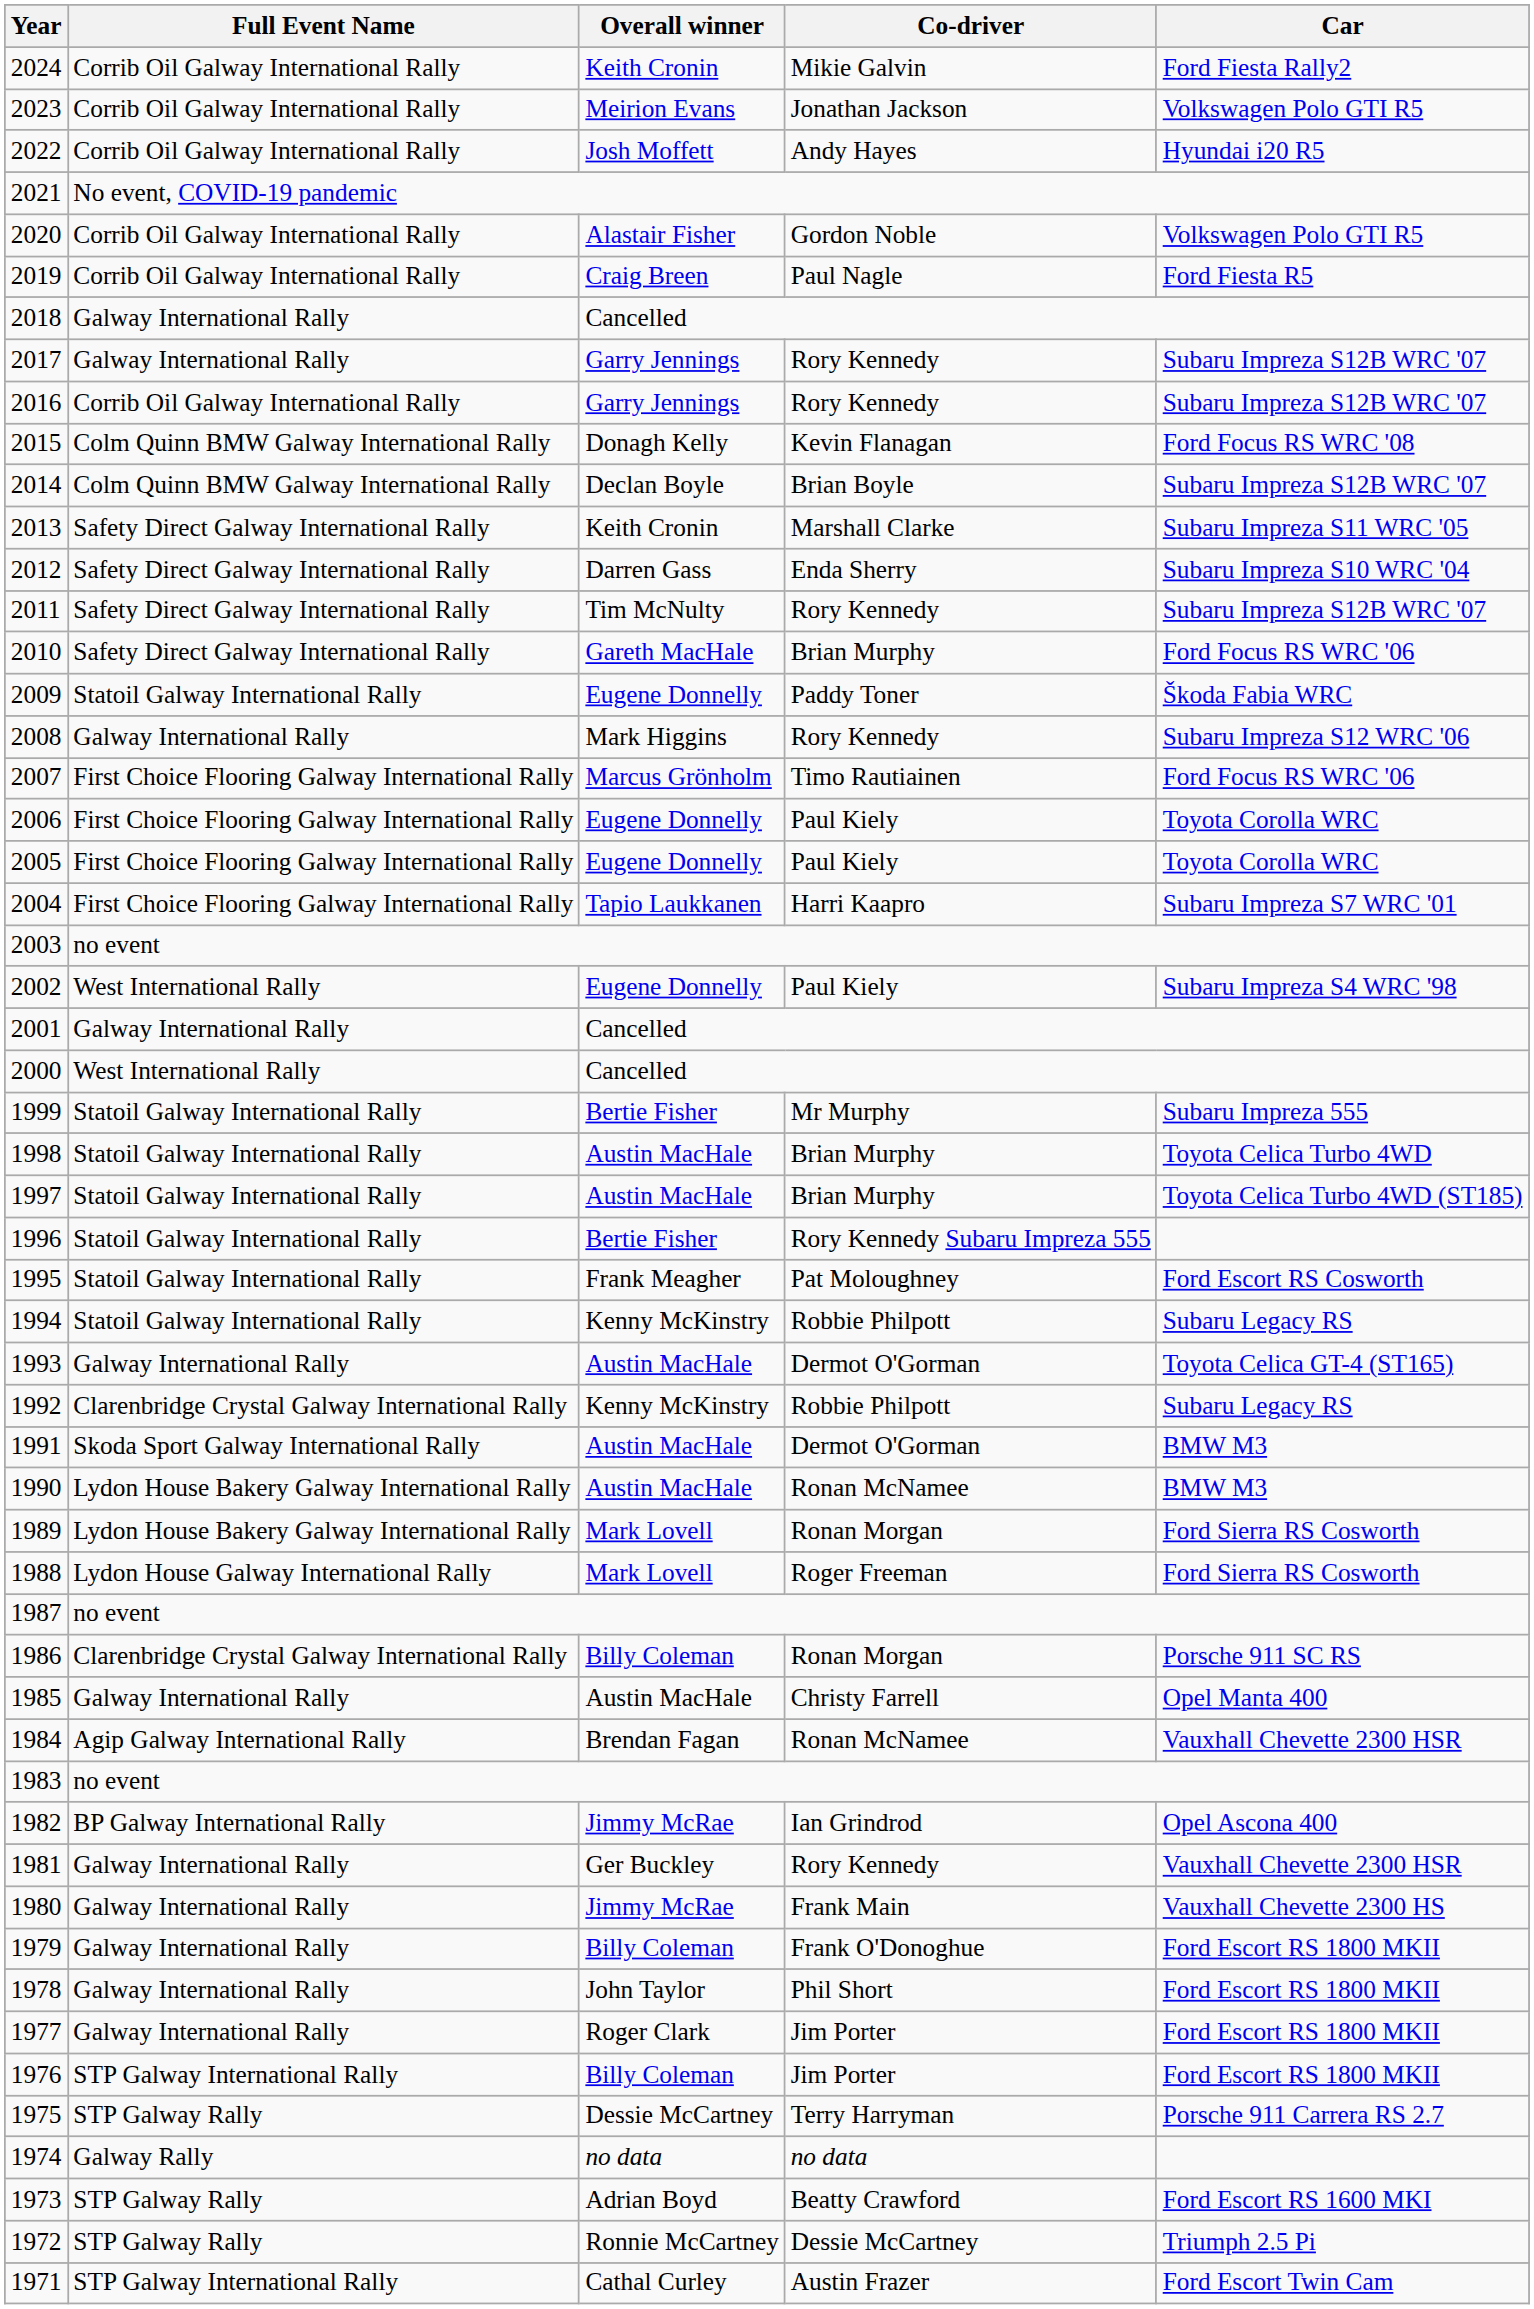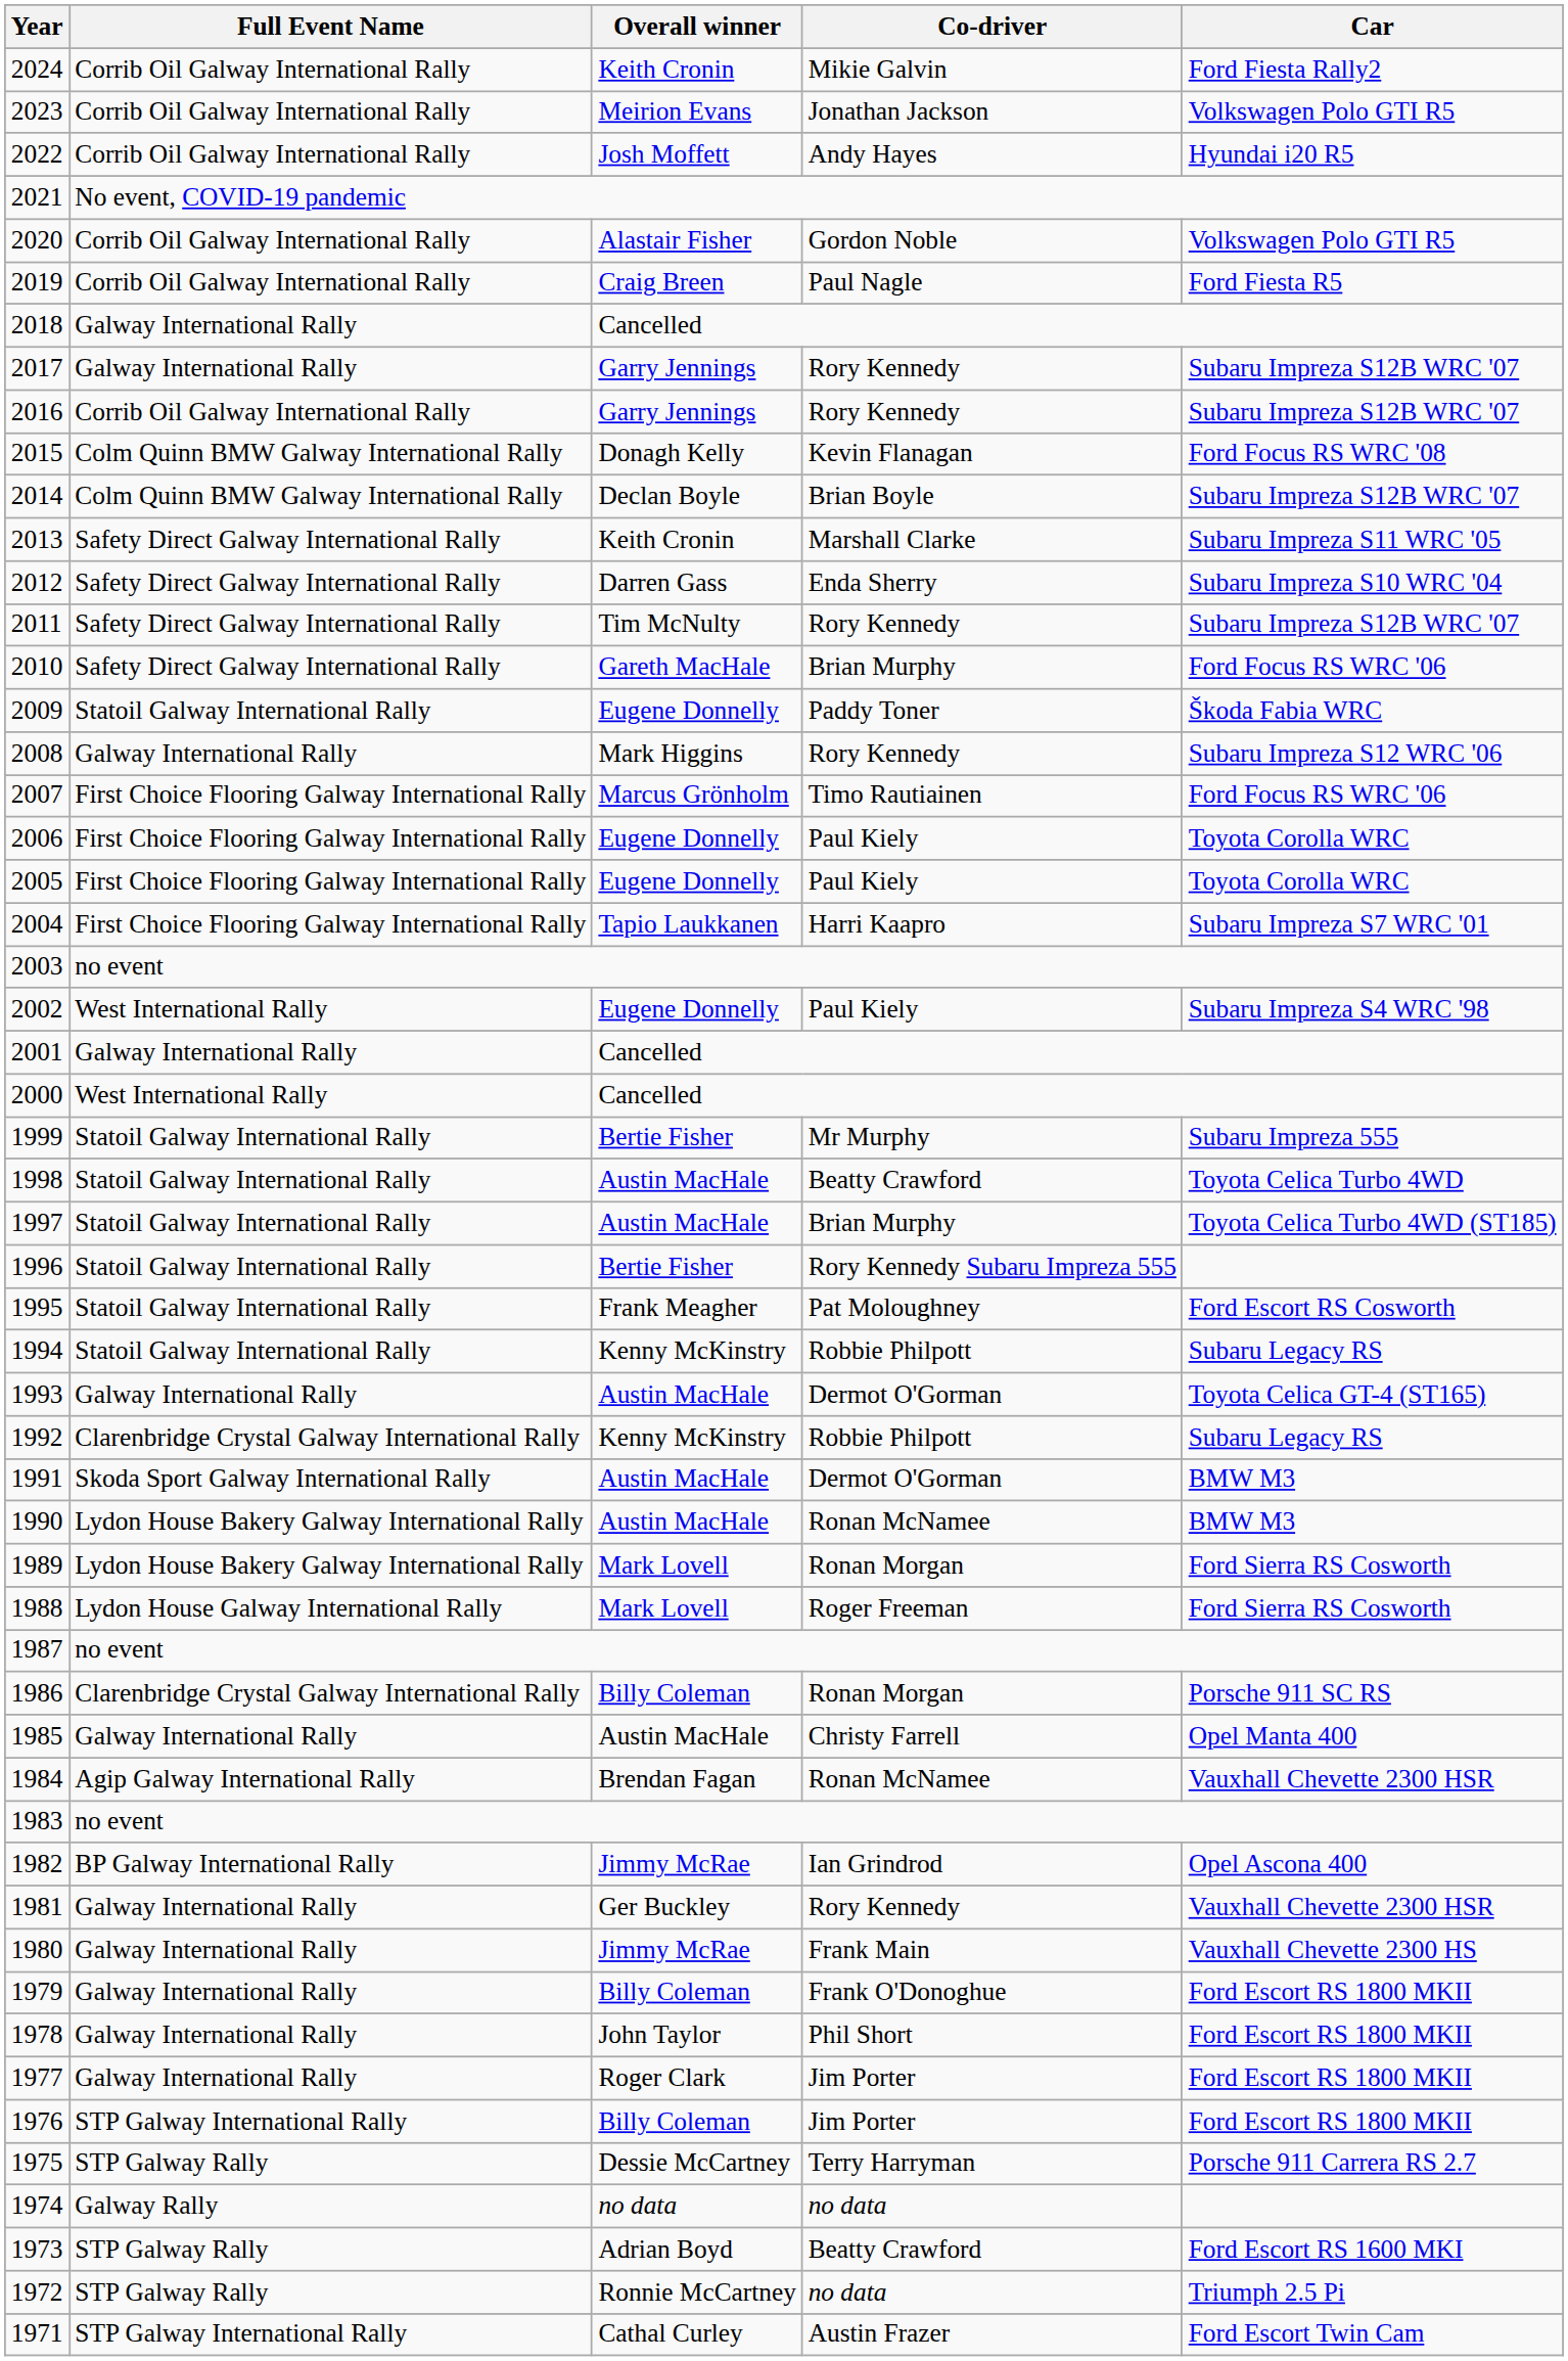 <table class="wikitable" style="font-size:90%;">
 <tr>
 <th>Year</th>
 <th>Full Event Name</th>
 <th>Overall winner</th>
 <th>Co-driver</th>
 <th>Car</th>
 </tr>
 <tr>
 <td>2024</td>
 <td>Corrib Oil Galway International Rally</td>
 <td><a href='#'>Keith Cronin</a></td>
 <td>Mikie Galvin</td>
 <td><a href='#'>Ford Fiesta Rally2</a></td>
 </tr>
 <tr>
 <td>2023</td>
 <td>Corrib Oil Galway International Rally</td>
 <td><a href='#'>Meirion Evans</a></td>
 <td>Jonathan Jackson</td>
 <td><a href='#'>Volkswagen Polo GTI R5</a></td>
 </tr>
 <tr>
 <td>2022</td>
 <td>Corrib Oil Galway International Rally</td>
 <td><a href='#'>Josh Moffett</a></td>
 <td>Andy Hayes</td>
 <td><a href='#'>Hyundai i20 R5</a></td>
 </tr>
 <tr>
 <td>2021</td>
 <td colspan=4>No event, <a href='#'>COVID-19 pandemic</a></td>
 </tr>
 <tr>
 <td>2020</td>
 <td>Corrib Oil Galway International Rally</td>
 <td><a href='#'>Alastair Fisher</a></td>
 <td>Gordon Noble</td>
 <td><a href='#'>Volkswagen Polo GTI R5</a></td>
 </tr>
 <tr>
 <td>2019</td>
 <td>Corrib Oil Galway International Rally</td>
 <td><a href='#'>Craig Breen</a></td>
 <td>Paul Nagle</td>
 <td><a href='#'>Ford Fiesta R5</a></td>
 </tr>
 <tr>
 <td>2018</td>
 <td>Galway International Rally</td>
 <td colspan=3>Cancelled</td>
 </tr>
 <tr>
 <td>2017</td>
 <td>Galway International Rally</td>
 <td><a href='#'>Garry Jennings</a></td>
 <td>Rory Kennedy</td>
 <td><a href='#'>Subaru Impreza S12B WRC '07</a></td>
 </tr>
 <tr>
 <td>2016</td>
 <td>Corrib Oil Galway International Rally</td>
 <td><a href='#'>Garry Jennings</a></td>
 <td>Rory Kennedy</td>
 <td><a href='#'>Subaru Impreza S12B WRC '07</a></td>
 </tr>
 <tr>
 <td>2015</td>
 <td>Colm Quinn BMW Galway International Rally</td>
 <td>Donagh Kelly</td>
 <td>Kevin Flanagan</td>
 <td><a href='#'>Ford Focus RS WRC '08</a></td>
 </tr>
 <tr>
 <td>2014</td>
 <td>Colm Quinn BMW Galway International Rally</td>
 <td>Declan Boyle</td>
 <td>Brian Boyle</td>
 <td><a href='#'>Subaru Impreza S12B WRC '07</a></td>
 </tr>
 <tr>
 <td>2013</td>
 <td>Safety Direct Galway International Rally</td>
 <td>Keith Cronin</td>
 <td>Marshall Clarke</td>
 <td><a href='#'>Subaru Impreza S11 WRC '05</a></td>
 </tr>
 <tr>
 <td>2012</td>
 <td>Safety Direct Galway International Rally</td>
 <td>Darren Gass</td>
 <td>Enda Sherry</td>
 <td><a href='#'>Subaru Impreza S10 WRC '04</a></td>
 </tr>
 <tr>
 <td>2011</td>
 <td>Safety Direct Galway International Rally</td>
 <td>Tim McNulty</td>
 <td>Rory Kennedy</td>
 <td><a href='#'>Subaru Impreza S12B WRC '07</a></td>
 </tr>
 <tr>
 <td>2010</td>
 <td>Safety Direct Galway International Rally</td>
 <td><a href='#'>Gareth MacHale</a></td>
 <td>Brian Murphy</td>
 <td><a href='#'>Ford Focus RS WRC '06</a></td>
 </tr>
 <tr>
 <td>2009</td>
 <td>Statoil Galway International Rally</td>
 <td><a href='#'>Eugene Donnelly</a></td>
 <td>Paddy Toner</td>
 <td><a href='#'>Škoda Fabia WRC</a></td>
 </tr>
 <tr>
 <td>2008</td>
 <td>Galway International Rally</td>
 <td>Mark Higgins</td>
 <td>Rory Kennedy</td>
 <td><a href='#'>Subaru Impreza S12 WRC '06</a></td>
 </tr>
 <tr>
 <td>2007</td>
 <td>First Choice Flooring  Galway International Rally</td>
 <td><a href='#'>Marcus Grönholm</a></td>
 <td>Timo Rautiainen</td>
 <td><a href='#'>Ford Focus RS WRC '06</a></td>
 </tr>
 <tr>
 <td>2006</td>
 <td>First Choice Flooring Galway International Rally</td>
 <td><a href='#'>Eugene Donnelly</a></td>
 <td>Paul Kiely</td>
 <td><a href='#'>Toyota Corolla WRC</a></td>
 </tr>
 <tr>
 <td>2005</td>
 <td>First Choice Flooring Galway International Rally</td>
 <td><a href='#'>Eugene Donnelly</a></td>
 <td>Paul Kiely</td>
 <td><a href='#'>Toyota Corolla WRC</a></td>
 </tr>
 <tr>
 <td>2004</td>
 <td>First Choice Flooring Galway International Rally</td>
 <td><a href='#'>Tapio Laukkanen</a></td>
 <td>Harri Kaapro</td>
 <td><a href='#'>Subaru Impreza S7 WRC '01</a></td>
 </tr>
 <tr>
 <td>2003</td>
 <td colspan=4>no event</td>
 </tr>
 <tr>
 <td>2002</td>
 <td>West International Rally</td>
 <td><a href='#'>Eugene Donnelly</a></td>
 <td>Paul Kiely</td>
 <td><a href='#'>Subaru Impreza S4 WRC '98</a></td>
 </tr>
 <tr>
 <td>2001</td>
 <td>Galway International Rally</td>
 <td colspan=3>Cancelled</td>
 </tr>
 <tr>
 <td>2000</td>
 <td>West International Rally</td>
 <td colspan=3>Cancelled</td>
 </tr>
 <tr>
 <td>1999</td>
 <td>Statoil Galway International Rally</td>
 <td><a href='#'>Bertie Fisher</a></td>
 <td>Mr Murphy</td>
 <td><a href='#'>Subaru Impreza 555</a></td>
 </tr>
 <tr>
 <td>1998</td>
 <td>Statoil Galway International Rally</td>
 <td><a href='#'>Austin MacHale</a></td>
-<td>Brian Murphy</td>
+<td>Beatty Crawford</td>
 <td><a href='#'>Toyota Celica Turbo 4WD</a></td>
 </tr>
 <tr>
 <td>1997</td>
 <td>Statoil Galway International Rally</td>
 <td><a href='#'>Austin MacHale</a></td>
 <td>Brian Murphy</td>
 <td><a href='#'>Toyota Celica Turbo 4WD (ST185)</a></td>
 </tr>
 <tr>
 <td>1996</td>
 <td>Statoil Galway International Rally</td>
 <td><a href='#'>Bertie Fisher</a></td>
 <td>Rory Kennedy <a href='#'>Subaru Impreza 555</a></td>
 </tr>
 <tr>
 <td>1995</td>
 <td>Statoil Galway International Rally</td>
 <td>Frank Meagher</td>
 <td>Pat Moloughney</td>
 <td><a href='#'>Ford Escort RS Cosworth</a></td>
 </tr>
 <tr>
 <td>1994</td>
 <td>Statoil Galway International Rally</td>
 <td>Kenny McKinstry</td>
 <td>Robbie Philpott</td>
 <td><a href='#'>Subaru Legacy RS</a></td>
 </tr>
 <tr>
 <td>1993</td>
 <td>Galway International Rally</td>
 <td><a href='#'>Austin MacHale</a></td>
 <td>Dermot O'Gorman</td>
 <td><a href='#'>Toyota Celica GT-4 (ST165)</a></td>
 </tr>
 <tr>
 <td>1992</td>
 <td>Clarenbridge Crystal Galway International Rally</td>
 <td>Kenny McKinstry</td>
 <td>Robbie Philpott</td>
 <td><a href='#'>Subaru Legacy RS</a></td>
 </tr>
 <tr>
 <td>1991</td>
 <td>Skoda Sport Galway International Rally</td>
 <td><a href='#'>Austin MacHale</a></td>
 <td>Dermot O'Gorman</td>
 <td><a href='#'>BMW M3</a></td>
 </tr>
 <tr>
 <td>1990</td>
 <td>Lydon House Bakery Galway International Rally</td>
 <td><a href='#'>Austin MacHale</a></td>
 <td>Ronan McNamee</td>
 <td><a href='#'>BMW M3</a></td>
 </tr>
 <tr>
 <td>1989</td>
 <td>Lydon House Bakery Galway International Rally</td>
 <td><a href='#'>Mark Lovell</a></td>
 <td>Ronan Morgan</td>
 <td><a href='#'>Ford Sierra RS Cosworth</a></td>
 </tr>
 <tr>
 <td>1988</td>
 <td>Lydon House Galway International Rally</td>
 <td><a href='#'>Mark Lovell</a></td>
 <td>Roger Freeman</td>
 <td><a href='#'>Ford Sierra RS Cosworth</a></td>
 </tr>
 <tr>
 <td>1987</td>
 <td colspan=4>no event</td>
 </tr>
 <tr>
 <td>1986</td>
 <td>Clarenbridge Crystal Galway International Rally</td>
 <td><a href='#'>Billy Coleman</a></td>
 <td>Ronan Morgan</td>
 <td><a href='#'>Porsche 911 SC RS</a></td>
 </tr>
 <tr>
 <td>1985</td>
 <td>Galway International Rally</td>
 <td>Austin MacHale</td>
 <td>Christy Farrell</td>
 <td><a href='#'>Opel Manta 400</a></td>
 </tr>
 <tr>
 <td>1984</td>
 <td>Agip Galway International Rally</td>
 <td>Brendan Fagan</td>
 <td>Ronan McNamee</td>
 <td><a href='#'>Vauxhall Chevette 2300 HSR</a></td>
 </tr>
 <tr>
 <td>1983</td>
 <td colspan=4>no event</td>
 </tr>
 <tr>
 <td>1982</td>
 <td>BP Galway International Rally</td>
 <td><a href='#'>Jimmy McRae</a></td>
 <td>Ian Grindrod</td>
 <td><a href='#'>Opel Ascona 400</a></td>
 </tr>
 <tr>
 <td>1981</td>
 <td>Galway International Rally</td>
 <td>Ger Buckley</td>
 <td>Rory Kennedy</td>
 <td><a href='#'>Vauxhall Chevette 2300 HSR</a></td>
 </tr>
 <tr>
 <td>1980</td>
 <td>Galway International Rally</td>
 <td><a href='#'>Jimmy McRae</a></td>
 <td>Frank Main</td>
 <td><a href='#'>Vauxhall Chevette 2300 HS</a></td>
 </tr>
 <tr>
 <td>1979</td>
 <td>Galway International Rally</td>
 <td><a href='#'>Billy Coleman</a></td>
 <td>Frank O'Donoghue</td>
 <td><a href='#'>Ford Escort RS 1800 MKII</a></td>
 </tr>
 <tr>
 <td>1978</td>
 <td>Galway International Rally</td>
 <td>John Taylor</td>
 <td>Phil Short</td>
 <td><a href='#'>Ford Escort RS 1800 MKII</a></td>
 </tr>
 <tr>
 <td>1977</td>
 <td>Galway International Rally</td>
 <td>Roger Clark</td>
 <td>Jim Porter</td>
 <td><a href='#'>Ford Escort RS 1800 MKII</a></td>
 </tr>
 <tr>
 <td>1976</td>
 <td>STP Galway International Rally</td>
 <td><a href='#'>Billy Coleman</a></td>
 <td>Jim Porter</td>
 <td><a href='#'>Ford Escort RS 1800 MKII</a></td>
 </tr>
 <tr>
 <td>1975</td>
 <td>STP Galway Rally</td>
 <td>Dessie McCartney</td>
 <td>Terry Harryman</td>
 <td><a href='#'>Porsche 911 Carrera RS 2.7</a></td>
 </tr>
 <tr>
 <td>1974</td>
 <td>Galway Rally</td>
 <td><em>no data</em></td>
 <td><em>no data</em></td>
 </tr>
 <tr>
 <td>1973</td>
 <td>STP Galway Rally</td>
 <td>Adrian Boyd</td>
 <td>Beatty Crawford</td>
 <td><a href='#'>Ford Escort RS 1600 MKI</a></td>
 </tr>
 <tr>
 <td>1972</td>
 <td>STP Galway Rally</td>
 <td>Ronnie McCartney</td>
-<td>Dessie McCartney</td>
+<td><em>no data</em></td>
 <td><a href='#'>Triumph 2.5 Pi</a></td>
 </tr>
 <tr>
 <td>1971</td>
 <td>STP Galway International Rally</td>
 <td>Cathal Curley</td>
 <td>Austin Frazer</td>
 <td><a href='#'>Ford Escort Twin Cam</a></td>
 </tr>
 </table>
